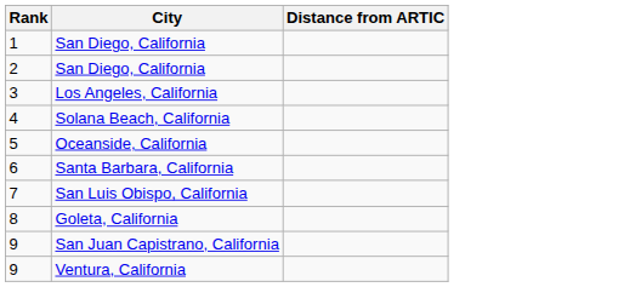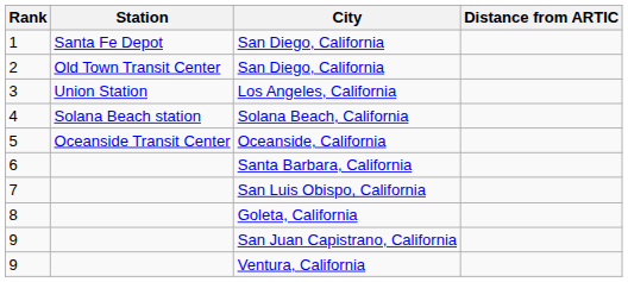 <table class="wikitable sortable" style="font-size: 95%">
 <tr>
 <th>Rank</th>
+<th>Station</th>
 <th>City</th>
 <th>Distance from ARTIC</th>
 </tr>
 <tr>
 <td>1</td>
+<td><a href='#'>Santa Fe Depot</a></td>
 <td><a href='#'>San Diego, California</a></td>
 <td></td>
 </tr>
 <tr>
 <td>2</td>
+<td><a href='#'>Old Town Transit Center</a></td>
 <td><a href='#'>San Diego, California</a></td>
 <td></td>
 </tr>
 <tr>
 <td>3</td>
+<td><a href='#'>Union Station</a></td>
 <td><a href='#'>Los Angeles, California</a></td>
 <td></td>
 </tr>
 <tr>
 <td>4</td>
+<td><a href='#'>Solana Beach station</a></td>
 <td><a href='#'>Solana Beach, California</a></td>
 <td></td>
 </tr>
 <tr>
 <td>5</td>
+<td><a href='#'>Oceanside Transit Center</a></td>
 <td><a href='#'>Oceanside, California</a></td>
 <td></td>
 </tr>
 <tr>
 <td>6</td>
+<td></td>
 <td><a href='#'>Santa Barbara, California</a></td>
 <td></td>
 </tr>
 <tr>
 <td>7</td>
+<td></td>
 <td><a href='#'>San Luis Obispo, California</a></td>
 <td></td>
 </tr>
 <tr>
 <td>8</td>
+<td></td>
 <td><a href='#'>Goleta, California</a></td>
 <td></td>
 </tr>
 <tr>
 <td>9</td>
+<td></td>
 <td><a href='#'>San Juan Capistrano, California</a></td>
 <td></td>
 </tr>
 <tr>
 <td>9</td>
+<td></td>
 <td><a href='#'>Ventura, California</a></td>
 <td></td>
 </tr>
 </table>
